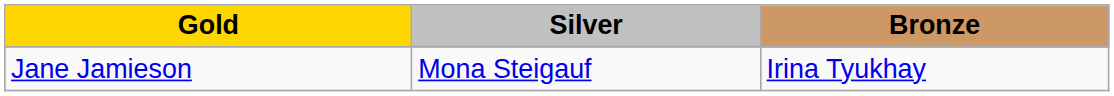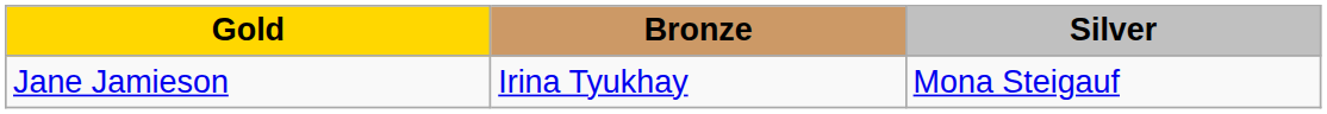 <table class="wikitable" style="text-align:left">
 <tr align="center">
 <td width=235 bgcolor=gold><strong>Gold</strong></td>
+<td width=200 bgcolor=CC9966><strong>Bronze</strong></td>
 <td width=200 bgcolor=silver><strong>Silver</strong></td>
-<td width=200 bgcolor=CC9966><strong>Bronze</strong></td>
 </tr>
 <tr>
 <td><a href='#'>Jane Jamieson</a><br><em></em></td>
+<td><a href='#'>Irina Tyukhay</a><br><em></em></td>
 <td><a href='#'>Mona Steigauf</a><br><em></em></td>
-<td><a href='#'>Irina Tyukhay</a><br><em></em></td>
 </tr>
 </table>
